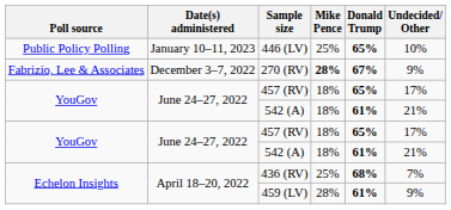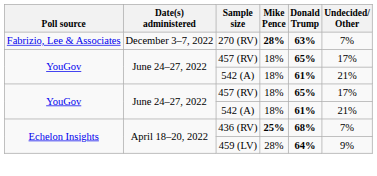 <table class="wikitable mw-datatable" style="font-size:90%;text-align:center;">
 <tr valign="bottom" style="font-size:90%;">
 <th>Poll source</th>
 <th>Date(s)<br>administered</th>
 <th>Sample<br>size</th>
 <th>Mike<br>Pence</th>
 <th>Donald<br>Trump</th>
 <th>Undecided/<br>Other</th>
 </tr>
 <tr>
-<td><a href='#'>Public Policy Polling</a></td>
-<td>January 10–11, 2023</td>
-<td>446 (LV)</td>
-<td>25%</td>
-<td><strong>65%</strong></td>
-<td>10%</td>
-</tr>
-<tr>
 <td><a href='#'>Fabrizio, Lee & Associates</a></td>
 <td>December 3–7, 2022</td>
 <td>270 (RV)</td>
 <td><strong>28%</strong></td>
-<td><strong>67%</strong></td>
-<td>9%</td>
+<td><strong>63%</strong></td>
+<td>7%</td>
 </tr>
 <tr>
 <td rowspan="2"><a href='#'>YouGov</a></td>
 <td rowspan="2">June 24–27, 2022</td>
 <td>457 (RV)</td>
 <td>18%</td>
 <td><strong>65%</strong></td>
 <td>17%</td>
 </tr>
 <tr>
 <td>542 (A)</td>
 <td>18%</td>
 <td><strong>61%</strong></td>
 <td>21%</td>
 </tr>
 <tr>
 <td rowspan="2"><a href='#'>YouGov</a></td>
 <td rowspan="2">June 24–27, 2022</td>
 <td>457 (RV)</td>
 <td>18%</td>
 <td><strong>65%</strong></td>
 <td>17%</td>
 </tr>
 <tr>
 <td>542 (A)</td>
 <td>18%</td>
 <td><strong>61%</strong></td>
 <td>21%</td>
 </tr>
 <tr>
 <td rowspan="2"><a href='#'>Echelon Insights</a></td>
 <td rowspan="2">April 18–20, 2022</td>
 <td>436 (RV)</td>
-<td>25%</td>
+<td><strong>25%</strong></td>
 <td><strong>68%</strong></td>
 <td>7%</td>
 </tr>
 <tr>
 <td>459 (LV)</td>
 <td>28%</td>
-<td><strong>61%</strong></td>
+<td><strong>64%</strong></td>
 <td>9%</td>
 </tr>
 </table>
